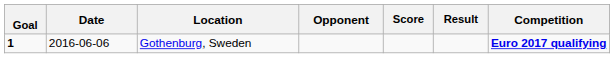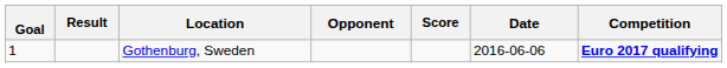 <table class="wikitable collapsible sortable" style="font-size:90%">
 <tr>
 <th data-sort-type="number" style="font-size:95%;"><br>Goal</th>
-<th>Date</th>
+<th data-sort-type="number" style="font-size:95%;">Result</th>
 <th>Location</th>
 <th>Opponent</th>
 <th data-sort-type="number" style="font-size:95%;">Score</th>
-<th data-sort-type="number" style="font-size:95%;">Result</th>
+<th>Date</th>
 <th width="20%">Competition</th>
 </tr>
 <tr>
-<td><strong>1</strong></td>
-<td>2016-06-06</td>
+<td>1</td>
+<td></td>
 <td><a href='#'>Gothenburg</a>, Sweden</td>
 <td></td>
 <td></td>
-<td></td>
+<td>2016-06-06</td>
 <td><strong><a href='#'>Euro 2017 qualifying</a></strong></td>
 </tr>
 </table>
